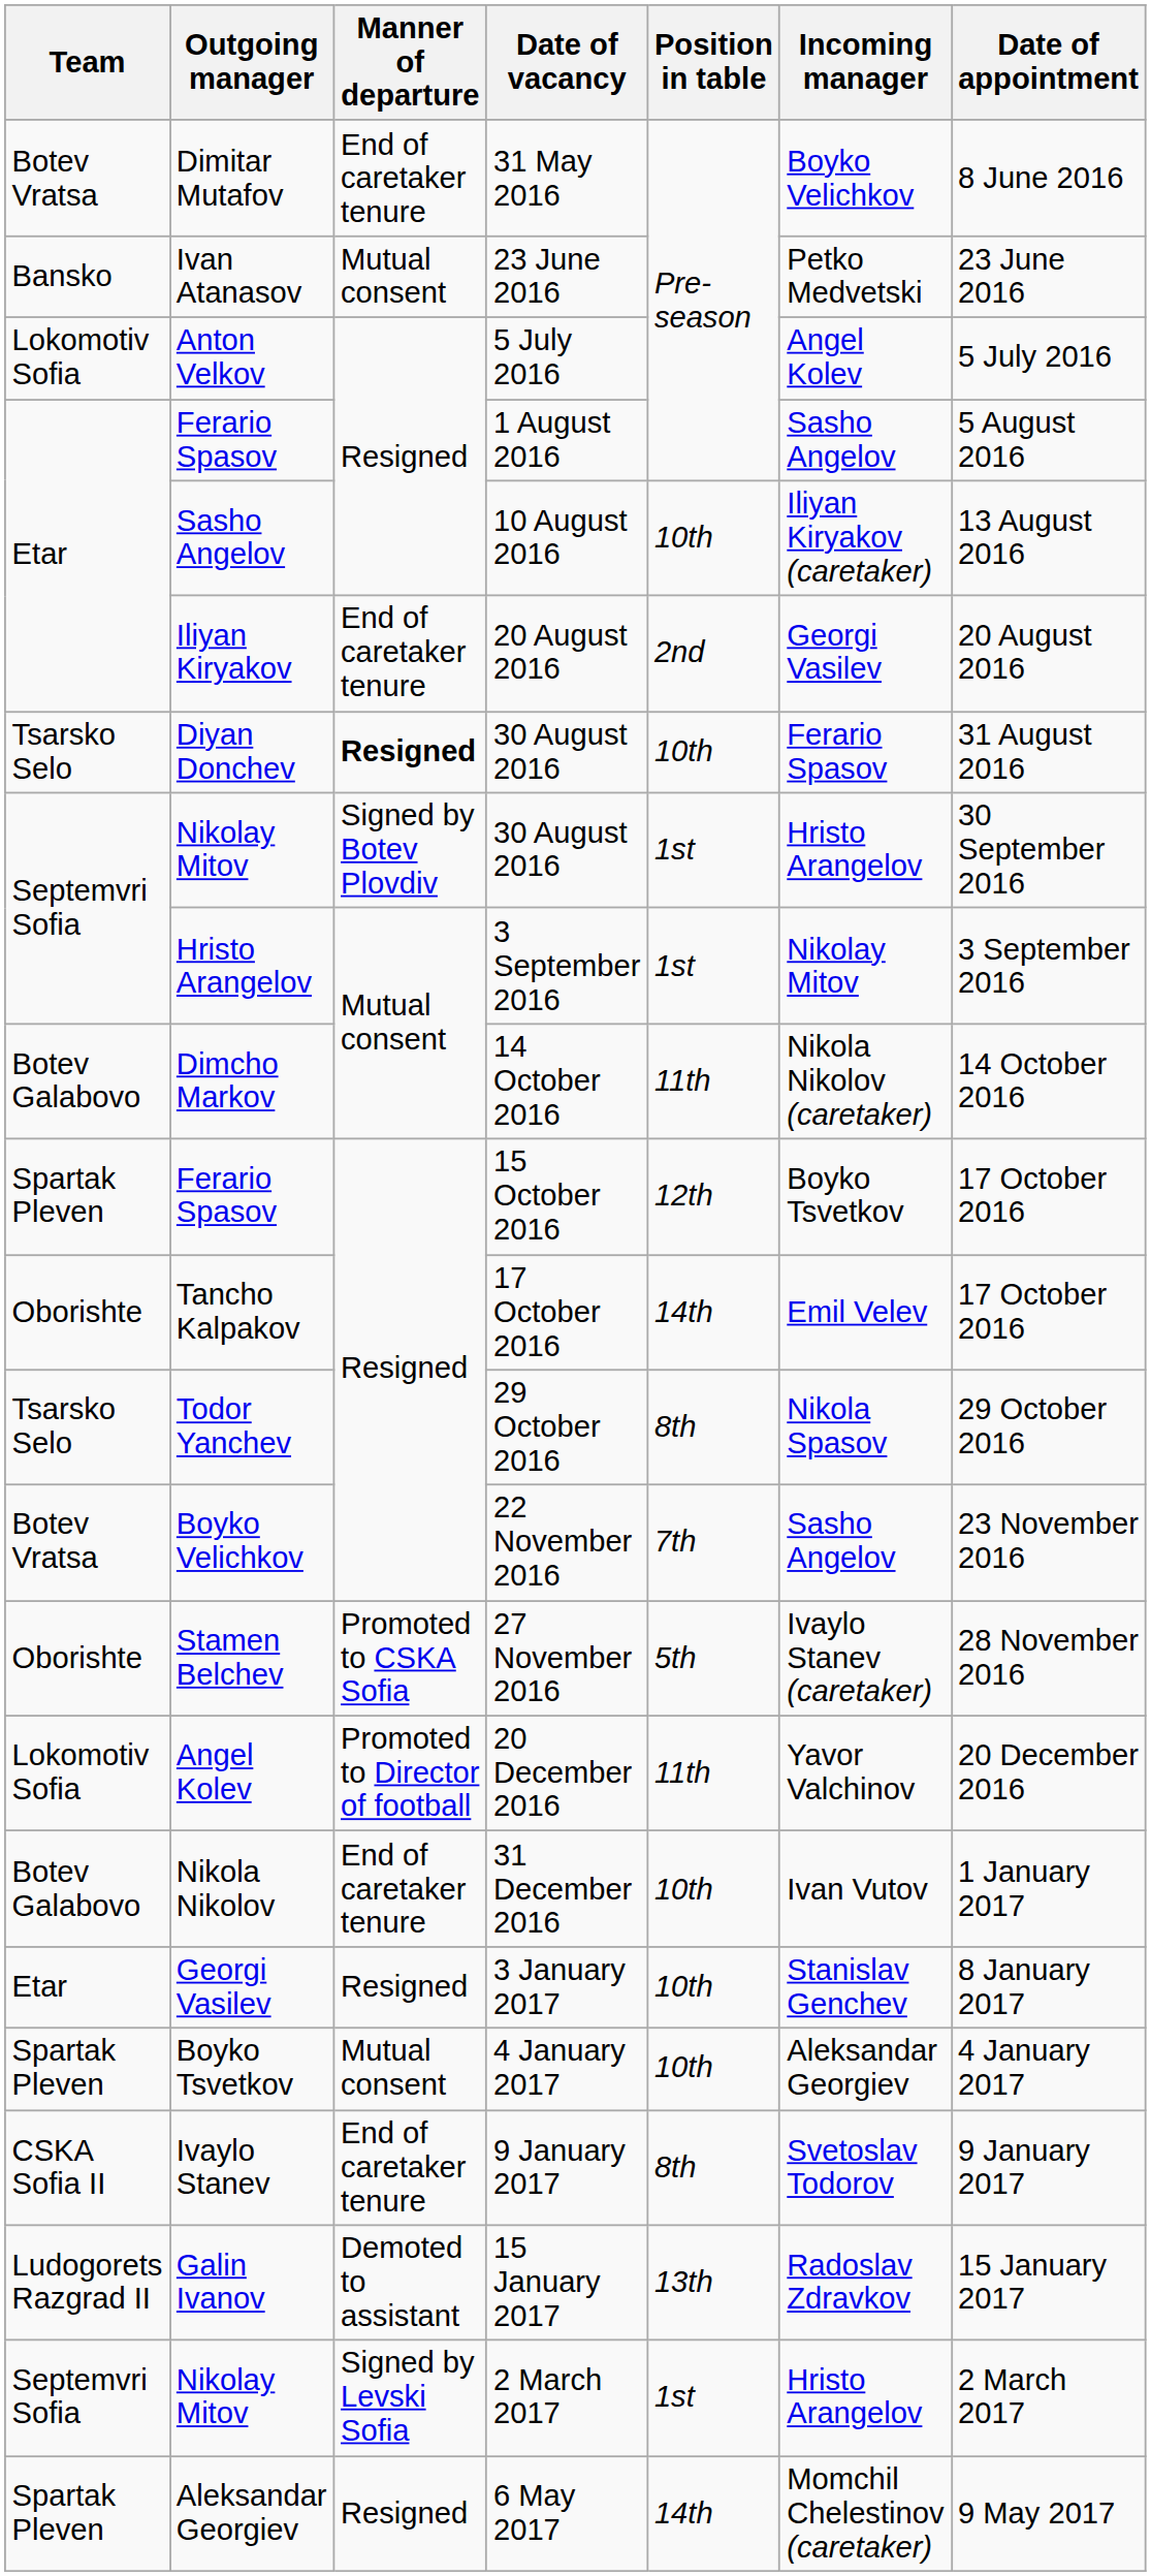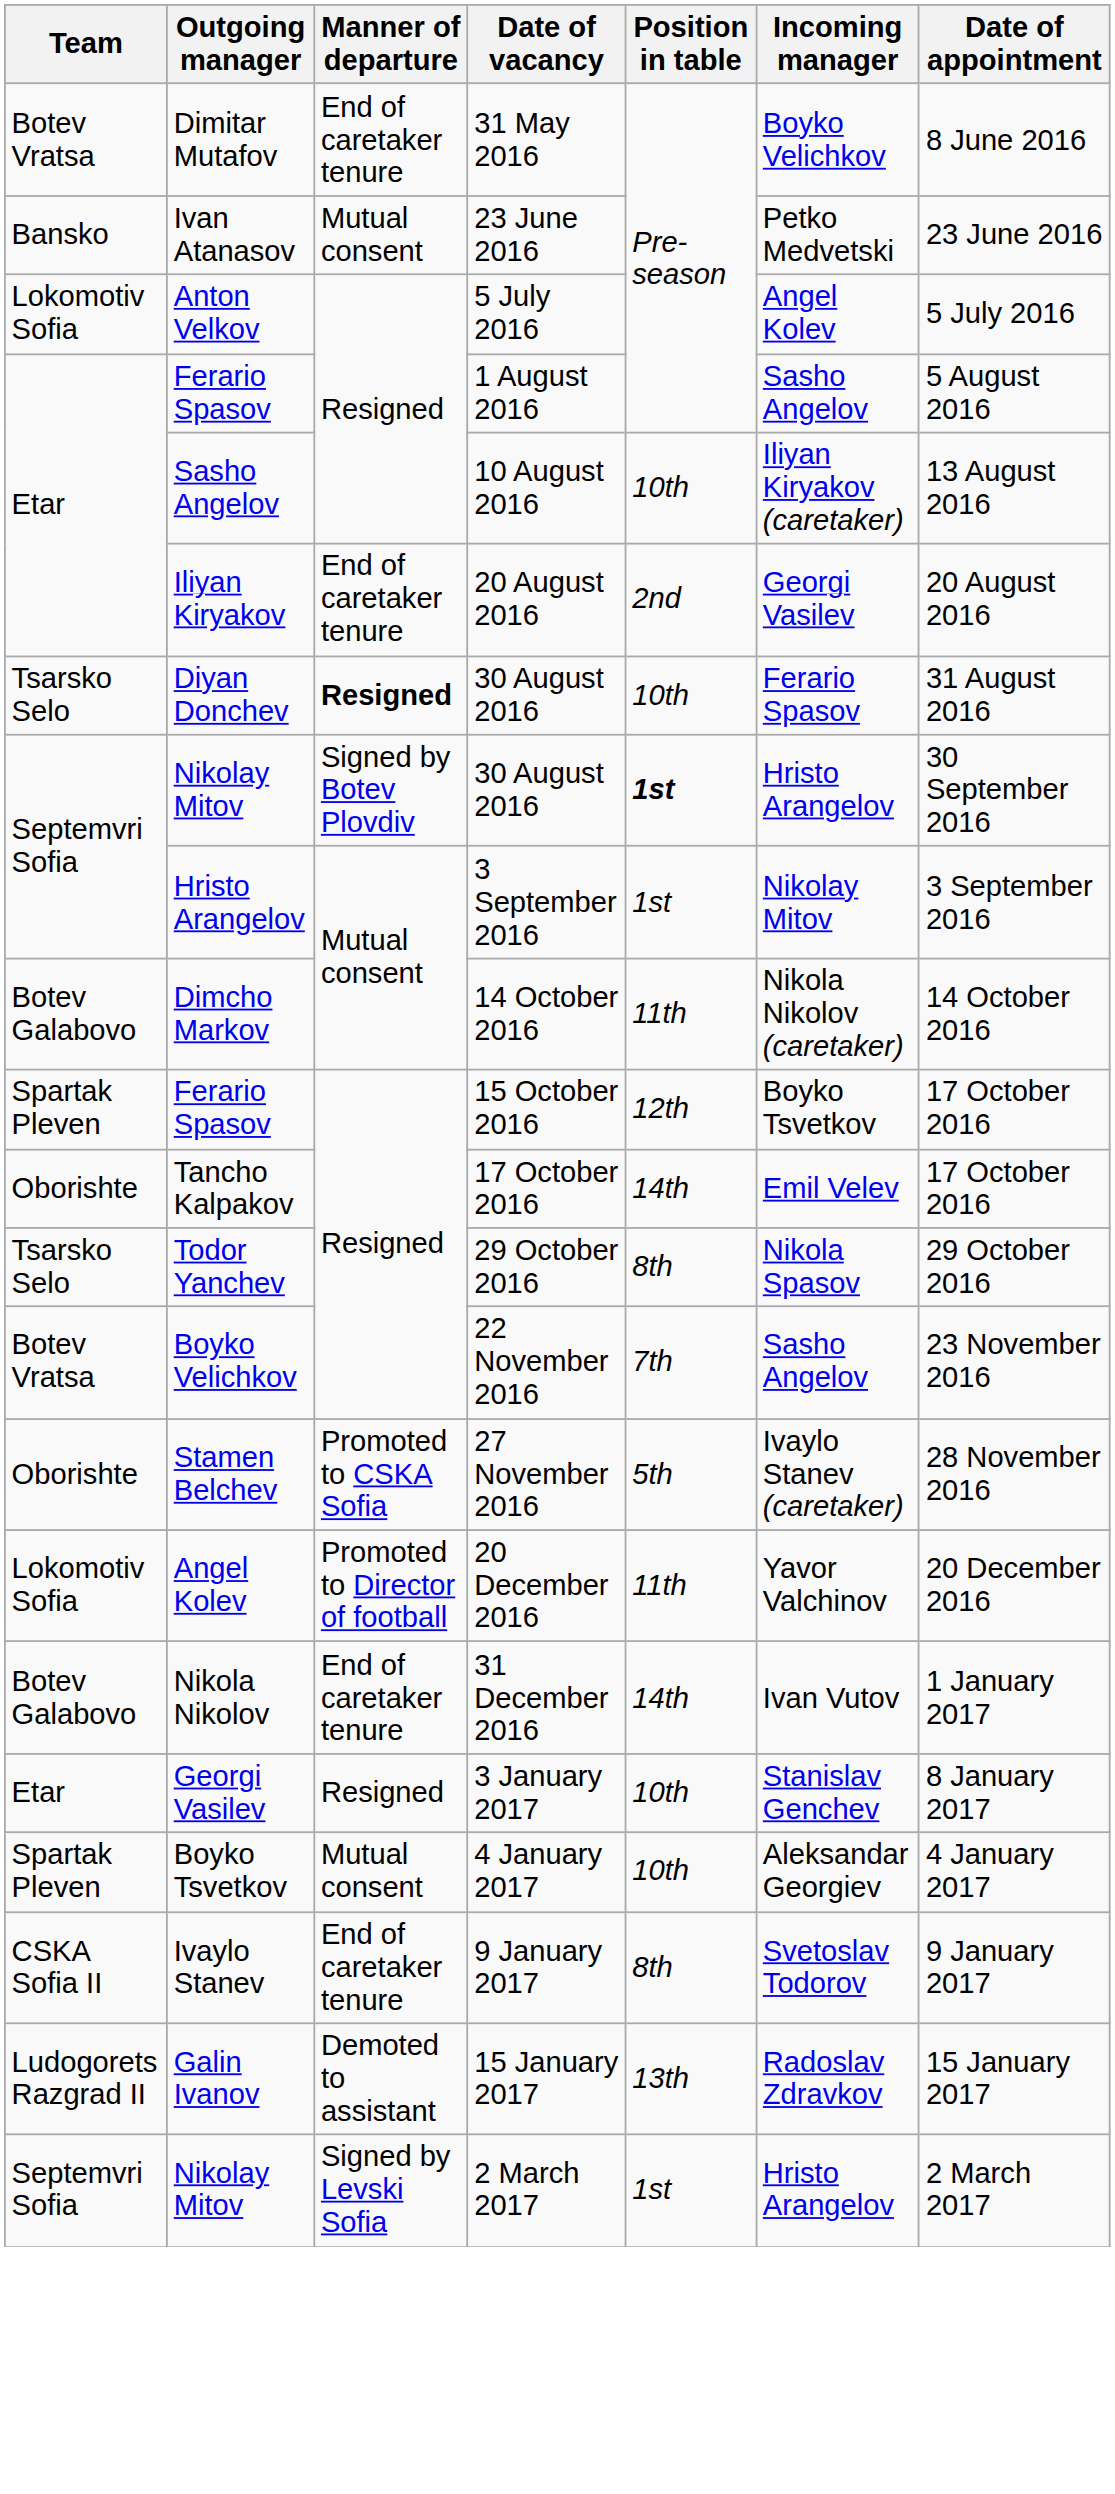 <table class="wikitable sortable">
 <tr>
 <th>Team</th>
 <th>Outgoing manager</th>
 <th>Manner of departure</th>
 <th>Date of vacancy</th>
 <th>Position in table</th>
 <th>Incoming manager</th>
 <th>Date of appointment</th>
 </tr>
 <tr>
 <td>Botev Vratsa</td>
 <td> Dimitar Mutafov</td>
 <td>End of caretaker tenure</td>
 <td>31 May 2016</td>
 <td rowspan=4><em>Pre-season</em></td>
 <td> <a href='#'>Boyko Velichkov</a></td>
 <td>8 June 2016</td>
 </tr>
 <tr>
 <td>Bansko</td>
 <td> Ivan Atanasov</td>
 <td>Mutual consent</td>
 <td>23 June 2016</td>
 <td> Petko Medvetski</td>
 <td>23 June 2016</td>
 </tr>
 <tr>
 <td>Lokomotiv Sofia</td>
 <td> <a href='#'>Anton Velkov</a></td>
 <td rowspan=3>Resigned</td>
 <td>5 July 2016</td>
 <td> <a href='#'>Angel Kolev</a></td>
 <td>5 July 2016</td>
 </tr>
 <tr>
 <td rowspan=3>Etar</td>
 <td> <a href='#'>Ferario Spasov</a></td>
 <td>1 August 2016</td>
 <td> <a href='#'>Sasho Angelov</a></td>
 <td>5 August 2016</td>
 </tr>
 <tr>
 <td> <a href='#'>Sasho Angelov</a></td>
 <td>10 August 2016</td>
 <td><em>10th</em></td>
 <td> <a href='#'>Iliyan Kiryakov</a> <em>(caretaker)</em></td>
 <td>13 August 2016</td>
 </tr>
 <tr>
 <td> <a href='#'>Iliyan Kiryakov</a></td>
 <td>End of caretaker tenure</td>
 <td>20 August 2016</td>
 <td><em>2nd</em></td>
 <td> <a href='#'>Georgi Vasilev</a></td>
 <td>20 August 2016</td>
 </tr>
 <tr>
 <td>Tsarsko Selo</td>
 <td> <a href='#'>Diyan Donchev</a></td>
 <td><strong>Resigned</strong></td>
 <td>30 August 2016</td>
 <td><em>10th</em></td>
 <td> <a href='#'>Ferario Spasov</a></td>
 <td>31 August 2016</td>
 </tr>
 <tr>
 <td rowspan=2>Septemvri Sofia</td>
 <td> <a href='#'>Nikolay Mitov</a></td>
 <td>Signed by <a href='#'>Botev Plovdiv</a></td>
 <td>30 August 2016</td>
-<td><em>1st</em></td>
+<td><strong><em>1st</em></strong></td>
 <td> <a href='#'>Hristo Arangelov</a></td>
 <td>30 September 2016</td>
 </tr>
 <tr>
 <td> <a href='#'>Hristo Arangelov</a></td>
 <td rowspan=2>Mutual consent</td>
 <td>3 September 2016</td>
 <td><em>1st</em></td>
 <td> <a href='#'>Nikolay Mitov</a></td>
 <td>3 September 2016</td>
 </tr>
 <tr>
 <td>Botev Galabovo</td>
 <td> <a href='#'>Dimcho Markov</a></td>
 <td>14 October 2016</td>
 <td><em>11th</em></td>
 <td> Nikola Nikolov <em>(caretaker)</em></td>
 <td>14 October 2016</td>
 </tr>
 <tr>
 <td>Spartak Pleven</td>
 <td> <a href='#'>Ferario Spasov</a></td>
 <td rowspan=4>Resigned</td>
 <td>15 October 2016</td>
 <td><em>12th</em></td>
 <td> Boyko Tsvetkov</td>
 <td>17 October 2016</td>
 </tr>
 <tr>
 <td>Oborishte</td>
 <td> Tancho Kalpakov</td>
 <td>17 October 2016</td>
 <td><em>14th</em></td>
 <td> <a href='#'>Emil Velev</a></td>
 <td>17 October 2016</td>
 </tr>
 <tr>
 <td>Tsarsko Selo</td>
 <td> <a href='#'>Todor Yanchev</a></td>
 <td>29 October 2016</td>
 <td><em>8th</em></td>
 <td> <a href='#'>Nikola Spasov</a></td>
 <td>29 October 2016</td>
 </tr>
 <tr>
 <td>Botev Vratsa</td>
 <td> <a href='#'>Boyko Velichkov</a></td>
 <td>22 November 2016</td>
 <td><em>7th</em></td>
 <td> <a href='#'>Sasho Angelov</a></td>
 <td>23 November 2016</td>
 </tr>
 <tr>
 <td>Oborishte</td>
 <td> <a href='#'>Stamen Belchev</a></td>
 <td>Promoted to <a href='#'>CSKA Sofia</a></td>
 <td>27 November 2016</td>
 <td><em>5th</em></td>
 <td> Ivaylo Stanev <em>(caretaker)</em></td>
 <td>28 November 2016</td>
 </tr>
 <tr>
 <td>Lokomotiv Sofia</td>
 <td> <a href='#'>Angel Kolev</a></td>
 <td>Promoted to <a href='#'>Director of football</a></td>
 <td>20 December 2016</td>
 <td><em>11th</em></td>
 <td> Yavor Valchinov</td>
 <td>20 December 2016</td>
 </tr>
 <tr>
 <td>Botev Galabovo</td>
 <td> Nikola Nikolov</td>
 <td>End of caretaker tenure</td>
 <td>31 December 2016</td>
-<td><em>10th</em></td>
+<td><em>14th</em></td>
 <td> Ivan Vutov</td>
 <td>1 January 2017</td>
 </tr>
 <tr>
 <td>Etar</td>
 <td> <a href='#'>Georgi Vasilev</a></td>
 <td>Resigned</td>
 <td>3 January 2017</td>
 <td><em>10th</em></td>
 <td> <a href='#'>Stanislav Genchev</a></td>
 <td>8 January 2017</td>
 </tr>
 <tr>
 <td>Spartak Pleven</td>
 <td> Boyko Tsvetkov</td>
 <td>Mutual consent</td>
 <td>4 January 2017</td>
 <td><em>10th</em></td>
 <td> Aleksandar Georgiev</td>
 <td>4 January 2017</td>
 </tr>
 <tr>
 <td>CSKA Sofia II</td>
 <td> Ivaylo Stanev</td>
 <td>End of caretaker tenure</td>
 <td>9 January 2017</td>
 <td><em>8th</em></td>
 <td> <a href='#'>Svetoslav Todorov</a></td>
 <td>9 January 2017</td>
 </tr>
 <tr>
 <td>Ludogorets Razgrad II</td>
 <td> <a href='#'>Galin Ivanov</a></td>
 <td>Demoted to assistant</td>
 <td>15 January 2017</td>
 <td><em>13th</em></td>
 <td> <a href='#'>Radoslav Zdravkov</a></td>
 <td>15 January 2017</td>
 </tr>
 <tr>
 <td>Septemvri Sofia</td>
 <td> <a href='#'>Nikolay Mitov</a></td>
 <td>Signed by <a href='#'>Levski Sofia</a></td>
 <td>2 March 2017</td>
 <td><em>1st</em></td>
 <td> <a href='#'>Hristo Arangelov</a></td>
 <td>2 March 2017</td>
 </tr>
-<tr>
-<td>Spartak Pleven</td>
-<td> Aleksandar Georgiev</td>
-<td>Resigned</td>
-<td>6 May 2017</td>
-<td><em>14th</em></td>
-<td> Momchil Chelestinov <em>(caretaker)</em></td>
-<td>9 May 2017</td>
-</tr>
 </table>
